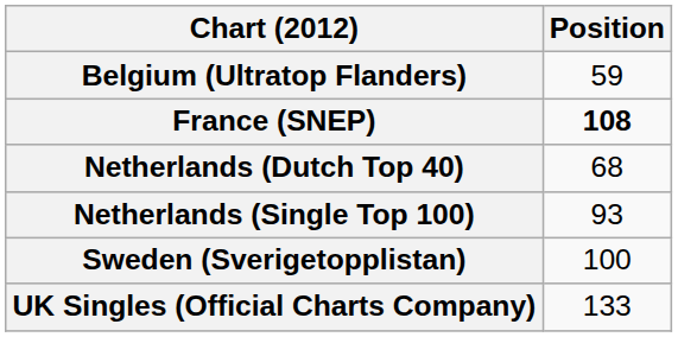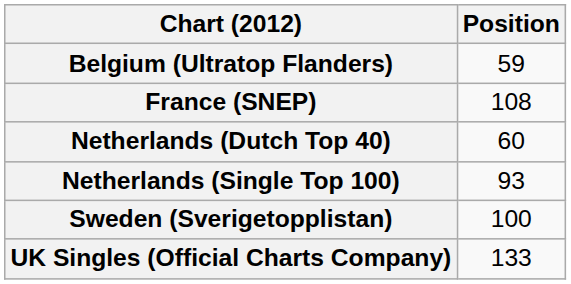 <table class="wikitable plainrowheaders sortable" style="text-align:center">
 <tr>
 <th scope="col">Chart (2012)</th>
 <th scope="col">Position</th>
 </tr>
 <tr>
 <th scope="row">Belgium (Ultratop Flanders)</th>
 <td>59</td>
 </tr>
 <tr>
 <th scope="row">France (SNEP)</th>
-<td><strong>108</strong></td>
+<td>108</td>
 </tr>
 <tr>
 <th scope="row">Netherlands (Dutch Top 40)</th>
-<td>68</td>
+<td>60</td>
 </tr>
 <tr>
 <th scope="row">Netherlands (Single Top 100)</th>
 <td>93</td>
 </tr>
 <tr>
 <th scope="row">Sweden (Sverigetopplistan)</th>
 <td>100</td>
 </tr>
 <tr>
 <th scope="row">UK Singles (Official Charts Company)</th>
 <td>133</td>
 </tr>
 </table>
